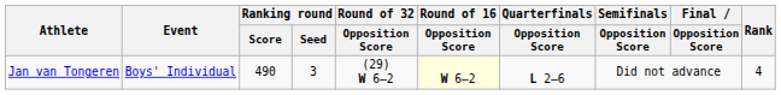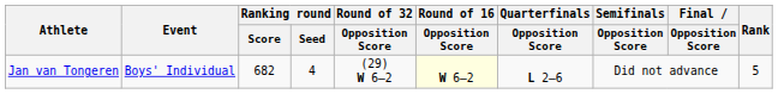 <table class="wikitable" style="font-size:90%;">
 <tr>
 <th rowspan="2">Athlete</th>
 <th rowspan="2">Event</th>
 <th colspan="2">Ranking round</th>
 <th>Round of 32</th>
 <th>Round of 16</th>
 <th>Quarterfinals</th>
 <th>Semifinals</th>
 <th>Final / </th>
 <th rowspan=2>Rank</th>
 </tr>
 <tr style="font-size:95%">
 <th>Score</th>
 <th>Seed</th>
 <th>Opposition<br>Score</th>
 <th>Opposition<br>Score</th>
 <th>Opposition<br>Score</th>
 <th>Opposition<br>Score</th>
 <th>Opposition<br>Score</th>
 </tr>
 <tr align=center>
 <td align=left><a href='#'>Jan van Tongeren</a></td>
 <td><a href='#'>Boys' Individual</a></td>
-<td>490</td>
-<td>3</td>
+<td>682</td>
+<td>4</td>
 <td> (29)<br><strong>W</strong> 6–2</td>
 <td style="background: lightyellow;"><br><strong>W</strong> 6–2</td>
 <td><br><strong>L</strong> 2–6</td>
 <td colspan=2>Did not advance</td>
-<td>4</td>
+<td>5</td>
 </tr>
 </table>
